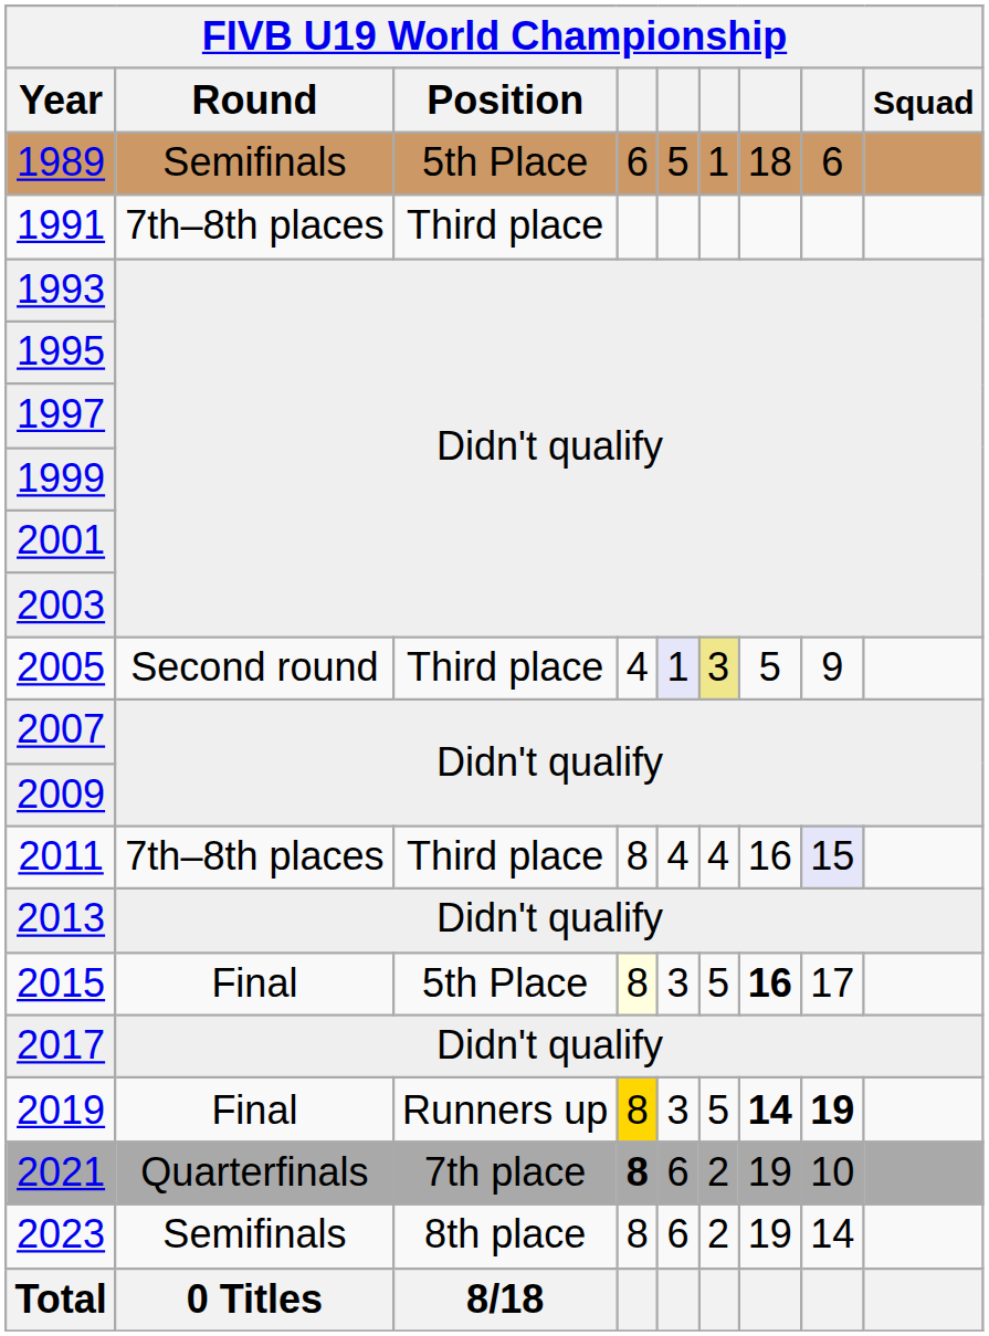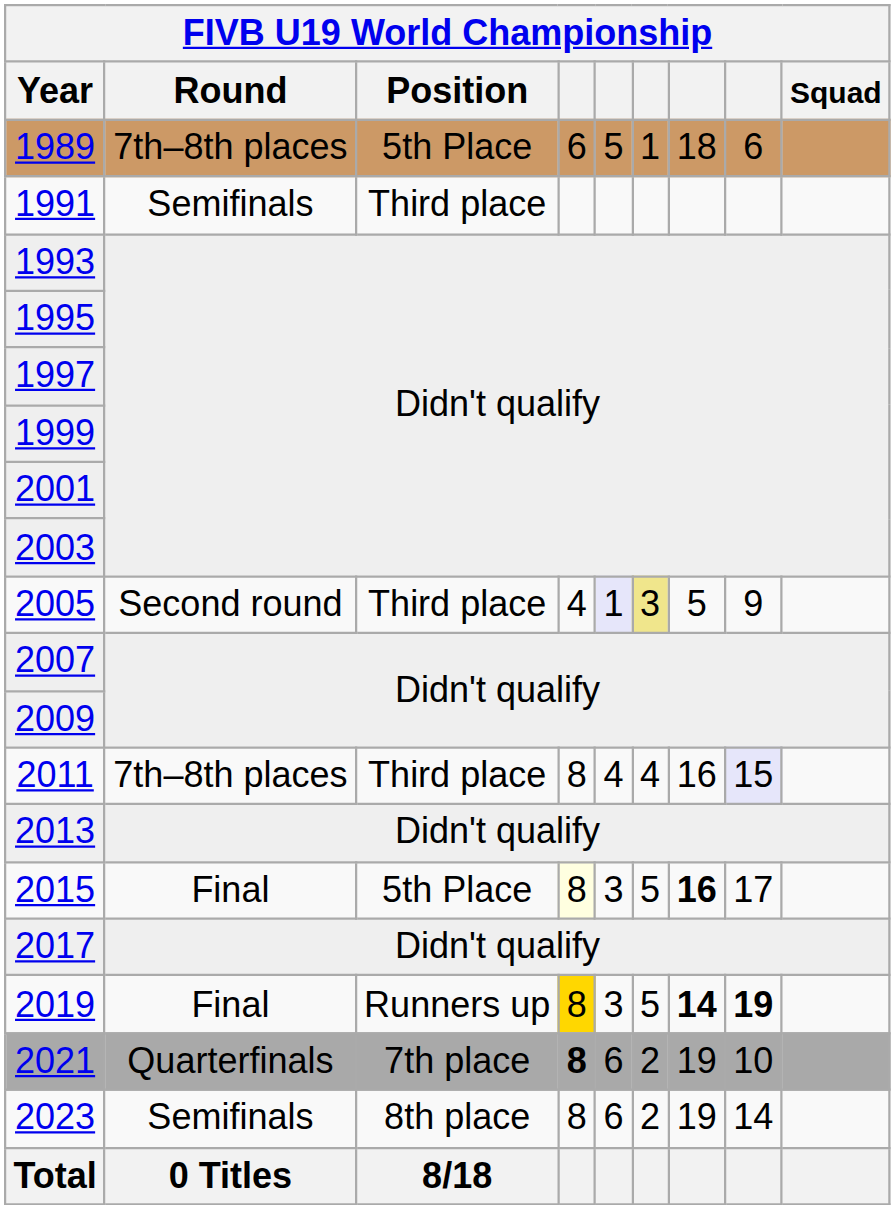 <table class="wikitable" style="text-align: center;">
 <tr>
 <th colspan=9><a href='#'>FIVB U19 World Championship</a></th>
 </tr>
 <tr>
 <th>Year</th>
 <th>Round</th>
 <th>Position</th>
 <th></th>
 <th></th>
 <th></th>
 <th></th>
 <th></th>
 <th><small>Squad</small></th>
 </tr>
 <tr bgcolor=cc9966>
 <td> <a href='#'>1989</a></td>
-<td>Semifinals</td>
+<td>7th–8th places</td>
 <td>5th Place</td>
 <td>6</td>
 <td>5</td>
 <td>1</td>
 <td>18</td>
 <td>6</td>
 <td></td>
 </tr>
 <tr>
 <td> <a href='#'>1991</a></td>
-<td>7th–8th places</td>
+<td>Semifinals</td>
 <td>Third place</td>
 <td></td>
 <td></td>
 <td></td>
 <td></td>
 <td></td>
 <td></td>
 </tr>
 <tr bgcolor="efefef">
 <td> <a href='#'>1993</a></td>
 <td colspan=9 rowspan=6>Didn't qualify</td>
 </tr>
 <tr bgcolor="efefef">
 <td> <a href='#'>1995</a></td>
 </tr>
 <tr bgcolor="efefef">
 <td> <a href='#'>1997</a></td>
 </tr>
 <tr bgcolor="efefef">
 <td> <a href='#'>1999</a></td>
 </tr>
 <tr bgcolor="efefef">
 <td> <a href='#'>2001</a></td>
 </tr>
 <tr bgcolor="efefef">
 <td> <a href='#'>2003</a></td>
 </tr>
 <tr>
 <td> <a href='#'>2005</a></td>
 <td>Second round</td>
 <td>Third place</td>
 <td>4</td>
 <td style="background: lavender;">1</td>
 <td style="background: khaki;">3</td>
 <td>5</td>
 <td>9</td>
 <td></td>
 </tr>
 <tr bgcolor="efefef">
 <td> <a href='#'>2007</a></td>
 <td colspan=9 rowspan=2>Didn't qualify</td>
 </tr>
 <tr bgcolor="efefef">
 <td> <a href='#'>2009</a></td>
 </tr>
 <tr>
 <td> <a href='#'>2011</a></td>
 <td>7th–8th places</td>
 <td>Third place</td>
 <td>8</td>
 <td>4</td>
 <td>4</td>
 <td>16</td>
 <td style="background: lavender;">15</td>
 <td></td>
 </tr>
 <tr bgcolor="efefef">
 <td> <a href='#'>2013</a></td>
 <td colspan=9>Didn't qualify</td>
 </tr>
 <tr>
 <td> <a href='#'>2015</a></td>
 <td>Final</td>
 <td>5th Place</td>
 <td style="background: lightyellow;">8</td>
 <td>3</td>
 <td>5</td>
 <td><strong>16</strong></td>
 <td>17</td>
 <td></td>
 </tr>
 <tr bgcolor="efefef">
 <td> <a href='#'>2017</a></td>
 <td colspan=9>Didn't qualify</td>
 </tr>
 <tr>
 <td> <a href='#'>2019</a></td>
 <td>Final</td>
 <td>Runners up</td>
 <td style="background: gold;">8</td>
 <td>3</td>
 <td>5</td>
 <td><strong>14</strong></td>
 <td><strong>19</strong></td>
 <td></td>
 </tr>
 <tr bgcolor=darkgray>
 <td> <a href='#'>2021</a></td>
 <td>Quarterfinals</td>
 <td>7th place</td>
 <td><strong>8</strong></td>
 <td>6</td>
 <td>2</td>
 <td>19</td>
 <td>10</td>
 <td></td>
 </tr>
 <tr>
 <td> <a href='#'>2023</a></td>
 <td>Semifinals</td>
 <td>8th place</td>
 <td>8</td>
 <td>6</td>
 <td>2</td>
 <td>19</td>
 <td>14</td>
 <td></td>
 </tr>
 <tr>
 <th>Total</th>
 <th>0 Titles</th>
 <th>8/18</th>
 <th></th>
 <th></th>
 <th></th>
 <th></th>
 <th></th>
 <th></th>
 </tr>
 </table>
